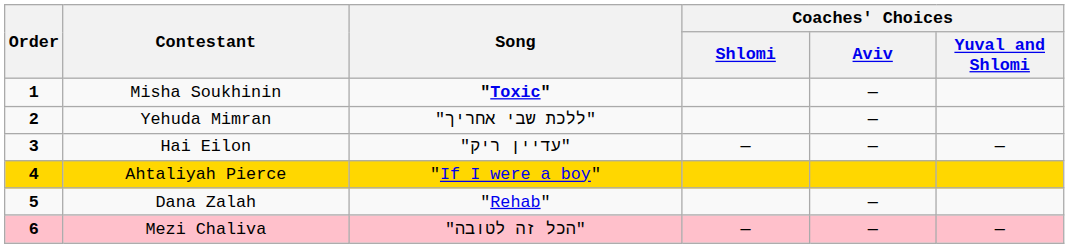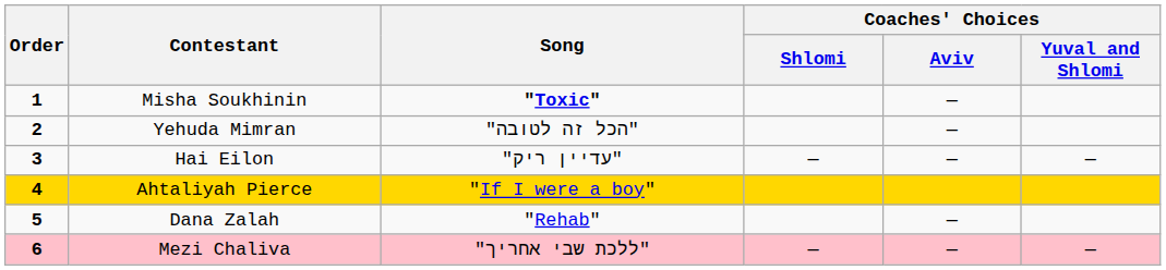 <table class="wikitable" style="text-align: center; width:65%;">
 <tr>
 <th rowspan=2 width="05%">Order</th>
 <th rowspan=2 width="27%">Contestant</th>
 <th rowspan=2>Song</th>
 <th colspan=3>Coaches' Choices</th>
 </tr>
 <tr>
 <th width="12%"><a href='#'>Shlomi</a></th>
 <th width="12%"><a href='#'>Aviv</a></th>
 <th width="12%"><a href='#'>Yuval and Shlomi</a></th>
 </tr>
 <tr>
 <td align="center"><strong>1</strong></td>
 <td>Misha Soukhinin</td>
 <td><strong>"<a href='#'>Toxic</a>"</strong></td>
 <td style=";text-align:center;"></td>
 <td align="center">—</td>
 <td style=";text-align:center;"></td>
 </tr>
 <tr>
 <td align="center"><strong>2</strong></td>
 <td>Yehuda Mimran</td>
-<td>"ללכת שבי אחריך"</td>
+<td>"הכל זה לטובה"</td>
 <td style=";text-align:center;"></td>
 <td align="center">—</td>
 <td style=";text-align:center;"></td>
 </tr>
 <tr>
 <td align="center"><strong>3</strong></td>
 <td>Hai Eilon</td>
 <td>"עדיין ריק"</td>
 <td align="center">—</td>
 <td align="center">—</td>
 <td align="center">—</td>
 </tr>
 <tr bgcolor="gold">
 <td align="center"><strong>4</strong></td>
 <td>Ahtaliyah Pierce</td>
 <td>"<a href='#'>If I were a boy</a>"</td>
 <td style=";text-align:center;"></td>
 <td style=";text-align:center;"></td>
 <td style=";text-align:center;"></td>
 </tr>
 <tr>
 <td align="center"><strong>5</strong></td>
 <td>Dana Zalah</td>
 <td>"<a href='#'>Rehab</a>"</td>
 <td style=";text-align:center;"></td>
 <td align="center">—</td>
 <td style=";text-align:center;"></td>
 </tr>
 <tr bgcolor="pink">
 <td align="center"><strong>6</strong></td>
 <td>Mezi Chaliva</td>
-<td>"הכל זה לטובה"</td>
+<td>"ללכת שבי אחריך"</td>
 <td align="center">—</td>
 <td align="center">—</td>
 <td align="center">—</td>
 </tr>
 </table>
